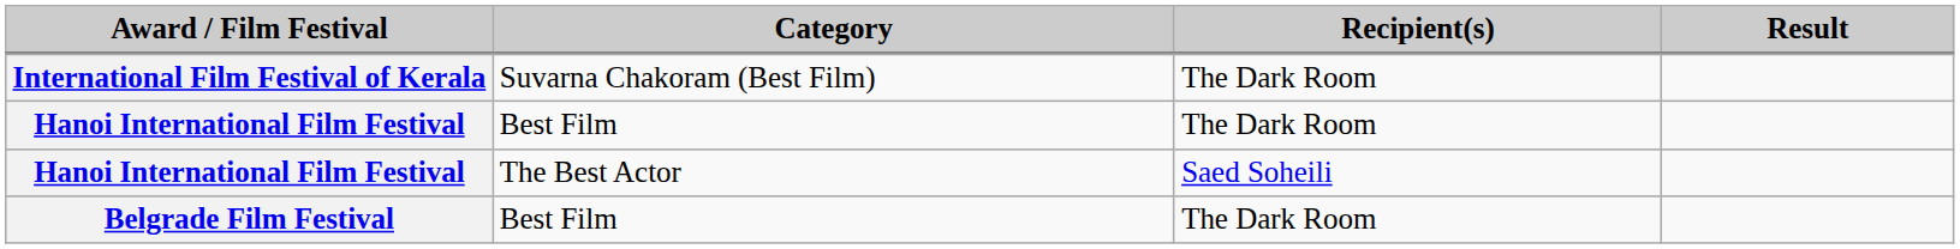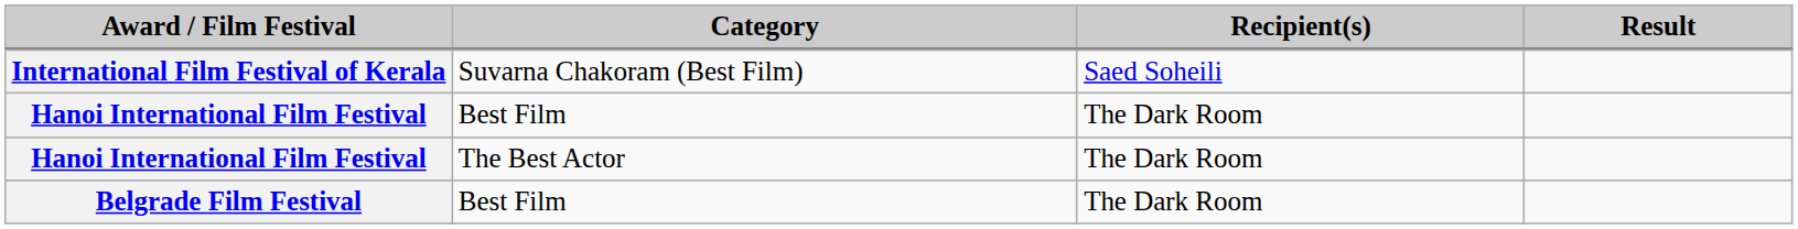 <table class="wikitable plainrowheaders">
 <tr style="text-align:center;">
 <th scope="col"  style="background:#ccc; width:25%;">Award / Film Festival</th>
 <th scope="col"  style="background:#ccc; width:35%;">Category</th>
 <th scope="col"  style="background:#ccc; width:25%;">Recipient(s)</th>
 <th scope="col"  style="background:#ccc; width:15%;">Result</th>
 </tr>
 <tr style="border-top:2px solid gray;">
 </tr>
 <tr>
 <th scope="row" rowspan=1><a href='#'>International Film Festival of Kerala</a></th>
 <td>Suvarna Chakoram (Best Film)</td>
-<td>The Dark Room</td>
+<td><a href='#'>Saed Soheili</a></td>
 <td></td>
 </tr>
 <tr>
 <th><a href='#'>Hanoi International Film Festival</a></th>
 <td>Best Film</td>
 <td>The Dark Room</td>
 <td></td>
 </tr>
 <tr>
 <th><a href='#'>Hanoi International Film Festival</a></th>
 <td>The Best Actor</td>
-<td><a href='#'>Saed Soheili</a></td>
+<td>The Dark Room</td>
 <td></td>
 </tr>
 <tr>
 <th><a href='#'>Belgrade Film Festival</a></th>
 <td>Best Film</td>
 <td>The Dark Room</td>
 <td></td>
 </tr>
 </table>
